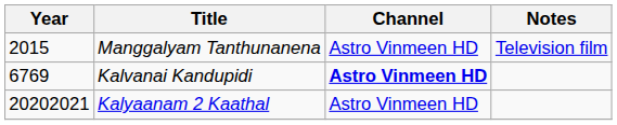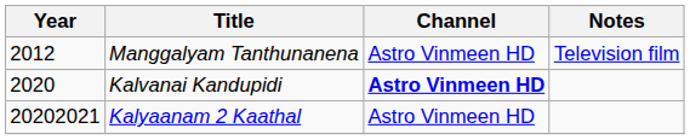 <table class="wikitable sortable">
 <tr>
 <th>Year</th>
 <th>Title</th>
 <th>Channel</th>
 <th class="unsortable">Notes</th>
 </tr>
 <tr>
-<td>2015</td>
+<td>2012</td>
 <td><em>Manggalyam Tanthunanena</em></td>
 <td><a href='#'>Astro Vinmeen HD</a></td>
 <td><a href='#'>Television film</a></td>
 </tr>
 <tr>
-<td>6769</td>
+<td>2020</td>
 <td><em>Kalvanai Kandupidi </em></td>
 <td><strong><a href='#'>Astro Vinmeen HD</a></strong></td>
 <td></td>
 </tr>
 <tr>
 <td>20202021</td>
 <td><em><a href='#'>Kalyaanam 2 Kaathal</a></em></td>
 <td><a href='#'>Astro Vinmeen HD</a></td>
 <td></td>
 </tr>
 <tr>
 </tr>
 </table>
